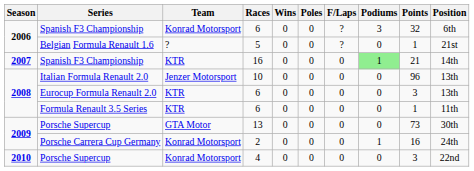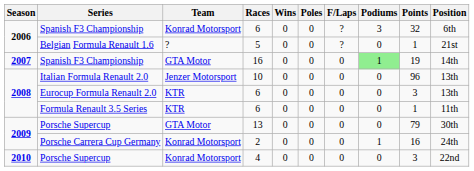 <table class="wikitable" style="font-size: 90%;">
 <tr>
 <th>Season</th>
 <th>Series</th>
 <th>Team</th>
 <th>Races</th>
 <th>Wins</th>
 <th>Poles</th>
 <th>F/Laps</th>
 <th>Podiums</th>
 <th>Points</th>
 <th>Position</th>
 </tr>
 <tr>
 <td align="center" rowspan=2><strong>2006</strong></td>
 <td><a href='#'>Spanish F3 Championship</a></td>
 <td><a href='#'>Konrad Motorsport</a></td>
 <td align="center">6</td>
 <td align="center">0</td>
 <td align="center">0</td>
 <td align="center">?</td>
 <td align="center">3</td>
 <td align="center">32</td>
 <td align="center">6th</td>
 </tr>
 <tr>
 <td><a href='#'>Belgian</a> <a href='#'>Formula Renault 1.6</a></td>
 <td>?</td>
 <td align="center">5</td>
 <td align="center">0</td>
 <td align="center">0</td>
 <td align="center">?</td>
 <td align="center">0</td>
 <td align="center">1</td>
 <td align="center">21st</td>
 </tr>
 <tr>
 <td align="center"><strong><a href='#'>2007</a></strong></td>
 <td><a href='#'>Spanish F3 Championship</a></td>
-<td><a href='#'>KTR</a></td>
+<td><a href='#'>GTA Motor</a></td>
 <td align="center">16</td>
 <td align="center">0</td>
 <td align="center">0</td>
 <td align="center">0</td>
 <td align="center" style="background: lightgreen;">1</td>
-<td align="center">21</td>
+<td align="center">19</td>
 <td align="center">14th</td>
 </tr>
 <tr>
 <td align="center" rowspan=3><strong><a href='#'>2008</a></strong></td>
 <td><a href='#'>Italian Formula Renault 2.0</a></td>
 <td><a href='#'>Jenzer Motorsport</a></td>
 <td align="center">10</td>
 <td align="center">0</td>
 <td align="center">0</td>
 <td align="center">0</td>
 <td align="center">0</td>
 <td align="center">96</td>
 <td align="center">13th</td>
 </tr>
 <tr>
 <td><a href='#'>Eurocup Formula Renault 2.0</a></td>
 <td><a href='#'>KTR</a></td>
 <td align="center">6</td>
 <td align="center">0</td>
 <td align="center">0</td>
 <td align="center">0</td>
 <td align="center">0</td>
 <td align="center">3</td>
 <td align="center">13th</td>
 </tr>
 <tr>
 <td><a href='#'>Formula Renault 3.5 Series</a></td>
 <td><a href='#'>KTR</a></td>
 <td align="center">6</td>
 <td align="center">0</td>
 <td align="center">0</td>
 <td align="center">0</td>
 <td align="center">0</td>
 <td align="center">1</td>
 <td align="center">11th</td>
 </tr>
 <tr>
 <td align="center" rowspan=2><strong><a href='#'>2009</a></strong></td>
 <td><a href='#'>Porsche Supercup</a></td>
 <td><a href='#'>GTA Motor</a></td>
 <td align="center">13</td>
 <td align="center">0</td>
 <td align="center">0</td>
 <td align="center">0</td>
 <td align="center">0</td>
-<td align="center">73</td>
+<td align="center">79</td>
 <td align="center">30th</td>
 </tr>
 <tr>
 <td><a href='#'>Porsche Carrera Cup Germany</a></td>
 <td><a href='#'>Konrad Motorsport</a></td>
 <td align="center">2</td>
 <td align="center">0</td>
 <td align="center">0</td>
 <td align="center">0</td>
 <td align="center">1</td>
 <td align="center">16</td>
 <td align="center">24th</td>
 </tr>
 <tr>
 <td align="center"><strong><a href='#'>2010</a></strong></td>
 <td><a href='#'>Porsche Supercup</a></td>
 <td><a href='#'>Konrad Motorsport</a></td>
 <td align="center">4</td>
 <td align="center">0</td>
 <td align="center">0</td>
 <td align="center">0</td>
 <td align="center">0</td>
 <td align="center">3</td>
 <td align="center">22nd</td>
 </tr>
 </table>
